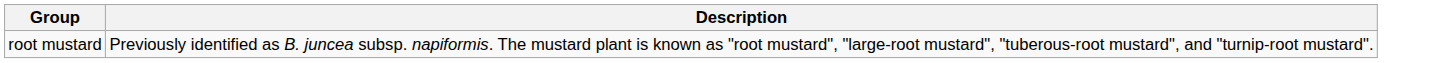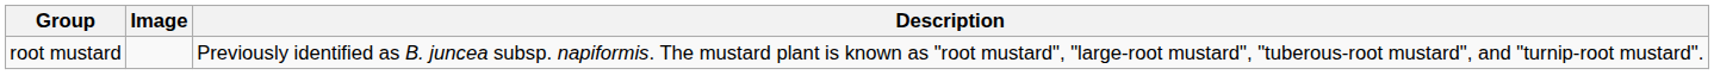 <table class="wikitable">
 <tr>
 <th colspan="1">Group</th>
+<th>Image</th>
 <th>Description</th>
 </tr>
 <tr>
 <td>root mustard</td>
+<td></td>
 <td>Previously identified as <em>B. juncea</em> subsp. <em>napiformis</em>. The mustard plant is known as "root mustard", "large-root mustard", "tuberous-root mustard", and "turnip-root mustard".</td>
 </tr>
 </table>
